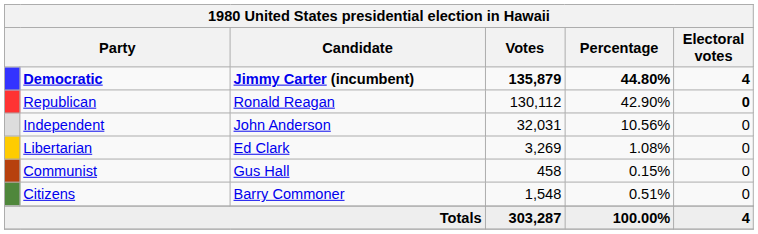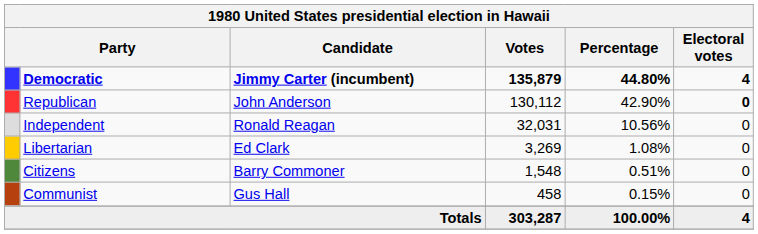 <table class="wikitable" style="font-size: 95%;">
 <tr>
 <th colspan="6">1980 United States presidential election in Hawaii</th>
 </tr>
 <tr>
 <th colspan="2" style="width: 15em">Party</th>
 <th style="width: 17em">Candidate</th>
 <th style="width: 5em">Votes</th>
 <th style="width: 7em">Percentage</th>
 <th style="width: 5em">Electoral votes</th>
 </tr>
 <tr>
 <th style="background-color:#3333FF; width: 3px"></th>
 <td style="width: 130px"><strong><a href='#'>Democratic</a></strong></td>
 <td><strong><a href='#'>Jimmy Carter</a></strong> <strong>(incumbent)</strong></td>
 <td align="right"><strong>135,879</strong></td>
 <td align="right"><strong>44.80%</strong></td>
 <td align="right"><strong>4</strong></td>
 </tr>
 <tr>
 <th style="background-color:#FF3333; width: 3px"></th>
 <td style="width: 130px"><a href='#'>Republican</a></td>
-<td><a href='#'>Ronald Reagan</a></td>
+<td><a href='#'>John Anderson</a></td>
 <td align="right">130,112</td>
 <td align="right">42.90%</td>
 <td align="right"><strong>0</strong></td>
 </tr>
 <tr>
 <th style="background-color:#DDDDDD; width: 3px"></th>
 <td style="width: 130px"><a href='#'>Independent</a></td>
-<td><a href='#'>John Anderson</a></td>
+<td><a href='#'>Ronald Reagan</a></td>
 <td align="right">32,031</td>
 <td align="right">10.56%</td>
 <td align="right">0</td>
 </tr>
 <tr>
 <th style="background-color:#FFCC00; width: 3px"></th>
 <td style="width: 130px"><a href='#'>Libertarian</a></td>
 <td><a href='#'>Ed Clark</a></td>
 <td align="right">3,269</td>
 <td align="right">1.08%</td>
 <td align="right">0</td>
 </tr>
 <tr>
+<th style="background-color:#4F873B; width: 3px"></th>
+<td style="width: 130px"><a href='#'>Citizens</a></td>
+<td><a href='#'>Barry Commoner</a></td>
+<td align="right">1,548</td>
+<td align="right">0.51%</td>
+<td align="right">0</td>
+</tr>
+<tr>
 <th style="background-color:#B7410E; width: 3px"></th>
 <td style="width: 130px"><a href='#'>Communist</a></td>
 <td><a href='#'>Gus Hall</a></td>
 <td align="right">458</td>
 <td align="right">0.15%</td>
-<td align="right">0</td>
-</tr>
-<tr>
-<th style="background-color:#4F873B; width: 3px"></th>
-<td style="width: 130px"><a href='#'>Citizens</a></td>
-<td><a href='#'>Barry Commoner</a></td>
-<td align="right">1,548</td>
-<td align="right">0.51%</td>
 <td align="right">0</td>
 </tr>
 <tr>
 </tr>
 <tr bgcolor="#EEEEEE">
 <td colspan="3" align="right"><strong>Totals</strong></td>
 <td align="right"><strong>303,287</strong></td>
 <td align="right"><strong>100.00%</strong></td>
 <td align="right"><strong>4</strong></td>
 </tr>
 <tr bgcolor="#EEEEEE">
 </tr>
 </table>
